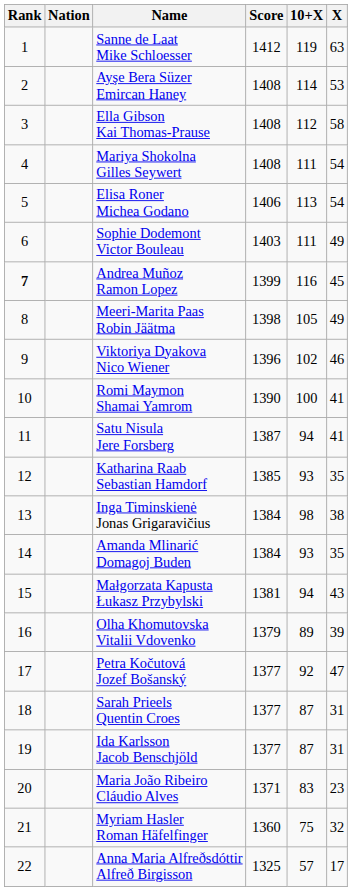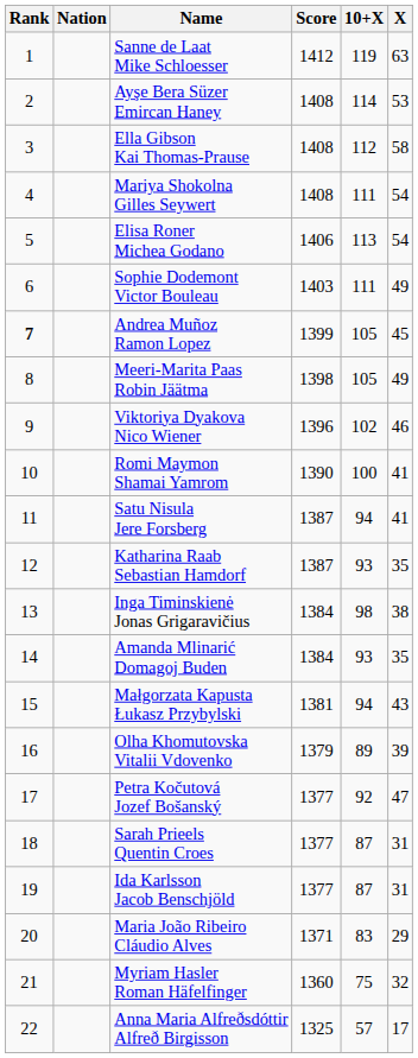 <table class="wikitable sortable" style="text-align:center">
 <tr>
 <th>Rank</th>
 <th>Nation</th>
 <th>Name</th>
 <th>Score</th>
 <th>10+X</th>
 <th>X</th>
 </tr>
 <tr>
 <td>1</td>
 <td align=left></td>
 <td align=left><a href='#'>Sanne de Laat</a><br><a href='#'>Mike Schloesser</a></td>
 <td>1412</td>
 <td>119</td>
 <td>63</td>
 </tr>
 <tr>
 <td>2</td>
 <td align=left></td>
 <td align=left><a href='#'>Ayşe Bera Süzer</a><br><a href='#'>Emircan Haney</a></td>
 <td>1408</td>
 <td>114</td>
 <td>53</td>
 </tr>
 <tr>
 <td>3</td>
 <td align=left></td>
 <td align=left><a href='#'>Ella Gibson</a><br><a href='#'>Kai Thomas-Prause</a></td>
 <td>1408</td>
 <td>112</td>
 <td>58</td>
 </tr>
 <tr>
 <td>4</td>
 <td align=left></td>
 <td align=left><a href='#'>Mariya Shokolna</a><br><a href='#'>Gilles Seywert</a></td>
 <td>1408</td>
 <td>111</td>
 <td>54</td>
 </tr>
 <tr>
 <td>5</td>
 <td align=left></td>
 <td align=left><a href='#'>Elisa Roner</a><br><a href='#'>Michea Godano</a></td>
 <td>1406</td>
 <td>113</td>
 <td>54</td>
 </tr>
 <tr>
 <td>6</td>
 <td align=left></td>
 <td align=left><a href='#'>Sophie Dodemont</a><br><a href='#'>Victor Bouleau</a></td>
 <td>1403</td>
 <td>111</td>
 <td>49</td>
 </tr>
 <tr>
 <td><strong>7</strong></td>
 <td align=left></td>
 <td align=left><a href='#'>Andrea Muñoz</a><br><a href='#'>Ramon Lopez</a></td>
 <td>1399</td>
-<td>116</td>
+<td>105</td>
 <td>45</td>
 </tr>
 <tr>
 <td>8</td>
 <td align=left></td>
 <td align=left><a href='#'>Meeri-Marita Paas</a><br><a href='#'>Robin Jäätma</a></td>
 <td>1398</td>
 <td>105</td>
 <td>49</td>
 </tr>
 <tr>
 <td>9</td>
 <td align=left></td>
 <td align=left><a href='#'>Viktoriya Dyakova</a><br><a href='#'>Nico Wiener</a></td>
 <td>1396</td>
 <td>102</td>
 <td>46</td>
 </tr>
 <tr>
 <td>10</td>
 <td align=left></td>
 <td align=left><a href='#'>Romi Maymon</a><br><a href='#'>Shamai Yamrom</a></td>
 <td>1390</td>
 <td>100</td>
 <td>41</td>
 </tr>
 <tr>
 <td>11</td>
 <td align=left></td>
 <td align=left><a href='#'>Satu Nisula</a><br><a href='#'>Jere Forsberg</a></td>
 <td>1387</td>
 <td>94</td>
 <td>41</td>
 </tr>
 <tr>
 <td>12</td>
 <td align=left></td>
 <td align=left><a href='#'>Katharina Raab</a><br><a href='#'>Sebastian Hamdorf</a></td>
-<td>1385</td>
+<td>1387</td>
 <td>93</td>
 <td>35</td>
 </tr>
 <tr>
 <td>13</td>
 <td align=left></td>
 <td align=left><a href='#'>Inga Timinskienė</a><br>Jonas Grigaravičius</td>
 <td>1384</td>
 <td>98</td>
 <td>38</td>
 </tr>
 <tr>
 <td>14</td>
 <td align=left></td>
 <td align=left><a href='#'>Amanda Mlinarić</a><br><a href='#'>Domagoj Buden</a></td>
 <td>1384</td>
 <td>93</td>
 <td>35</td>
 </tr>
 <tr>
 <td>15</td>
 <td align=left></td>
 <td align=left><a href='#'>Małgorzata Kapusta</a><br><a href='#'>Łukasz Przybylski</a></td>
 <td>1381</td>
 <td>94</td>
 <td>43</td>
 </tr>
 <tr>
 <td>16</td>
 <td align=left></td>
 <td align=left><a href='#'>Olha Khomutovska</a><br><a href='#'>Vitalii Vdovenko</a></td>
 <td>1379</td>
 <td>89</td>
 <td>39</td>
 </tr>
 <tr>
 <td>17</td>
 <td align=left></td>
 <td align=left><a href='#'>Petra Kočutová</a><br><a href='#'>Jozef Bošanský</a></td>
 <td>1377</td>
 <td>92</td>
 <td>47</td>
 </tr>
 <tr>
 <td>18</td>
 <td align=left></td>
 <td align=left><a href='#'>Sarah Prieels</a><br><a href='#'>Quentin Croes</a></td>
 <td>1377</td>
 <td>87</td>
 <td>31</td>
 </tr>
 <tr>
 <td>19</td>
 <td align=left></td>
 <td align=left><a href='#'>Ida Karlsson</a><br><a href='#'>Jacob Benschjöld</a></td>
 <td>1377</td>
 <td>87</td>
 <td>31</td>
 </tr>
 <tr>
 <td>20</td>
 <td align=left></td>
 <td align=left><a href='#'>Maria João Ribeiro</a><br><a href='#'>Cláudio Alves</a></td>
 <td>1371</td>
 <td>83</td>
-<td>23</td>
+<td>29</td>
 </tr>
 <tr>
 <td>21</td>
 <td align=left></td>
 <td align=left><a href='#'>Myriam Hasler</a><br><a href='#'>Roman Häfelfinger</a></td>
 <td>1360</td>
 <td>75</td>
 <td>32</td>
 </tr>
 <tr>
 <td>22</td>
 <td align=left></td>
 <td align=left><a href='#'>Anna Maria Alfreðsdóttir</a><br><a href='#'>Alfreð Birgisson</a></td>
 <td>1325</td>
 <td>57</td>
 <td>17</td>
 </tr>
 </table>
